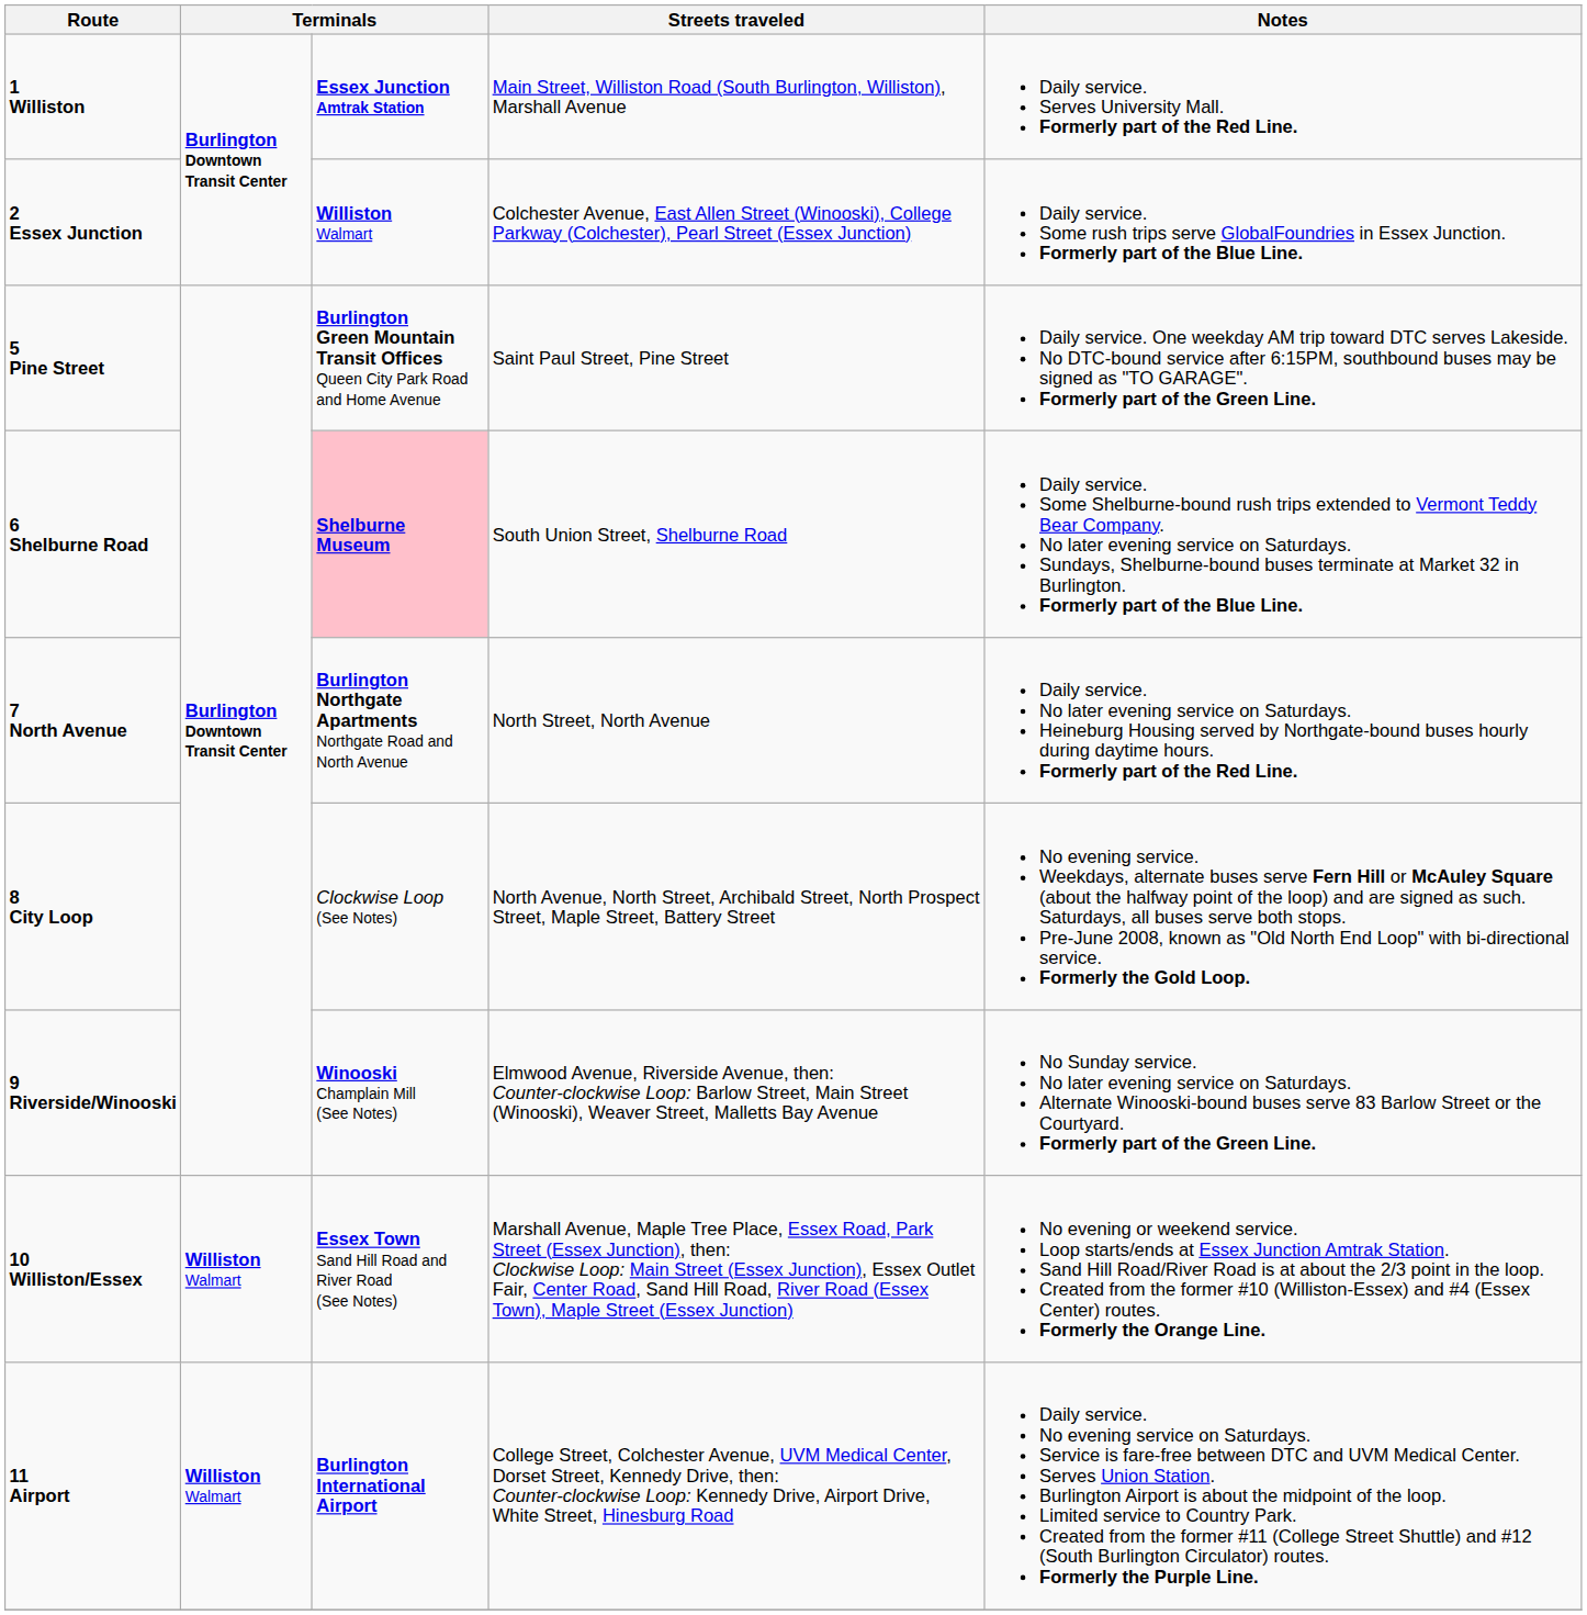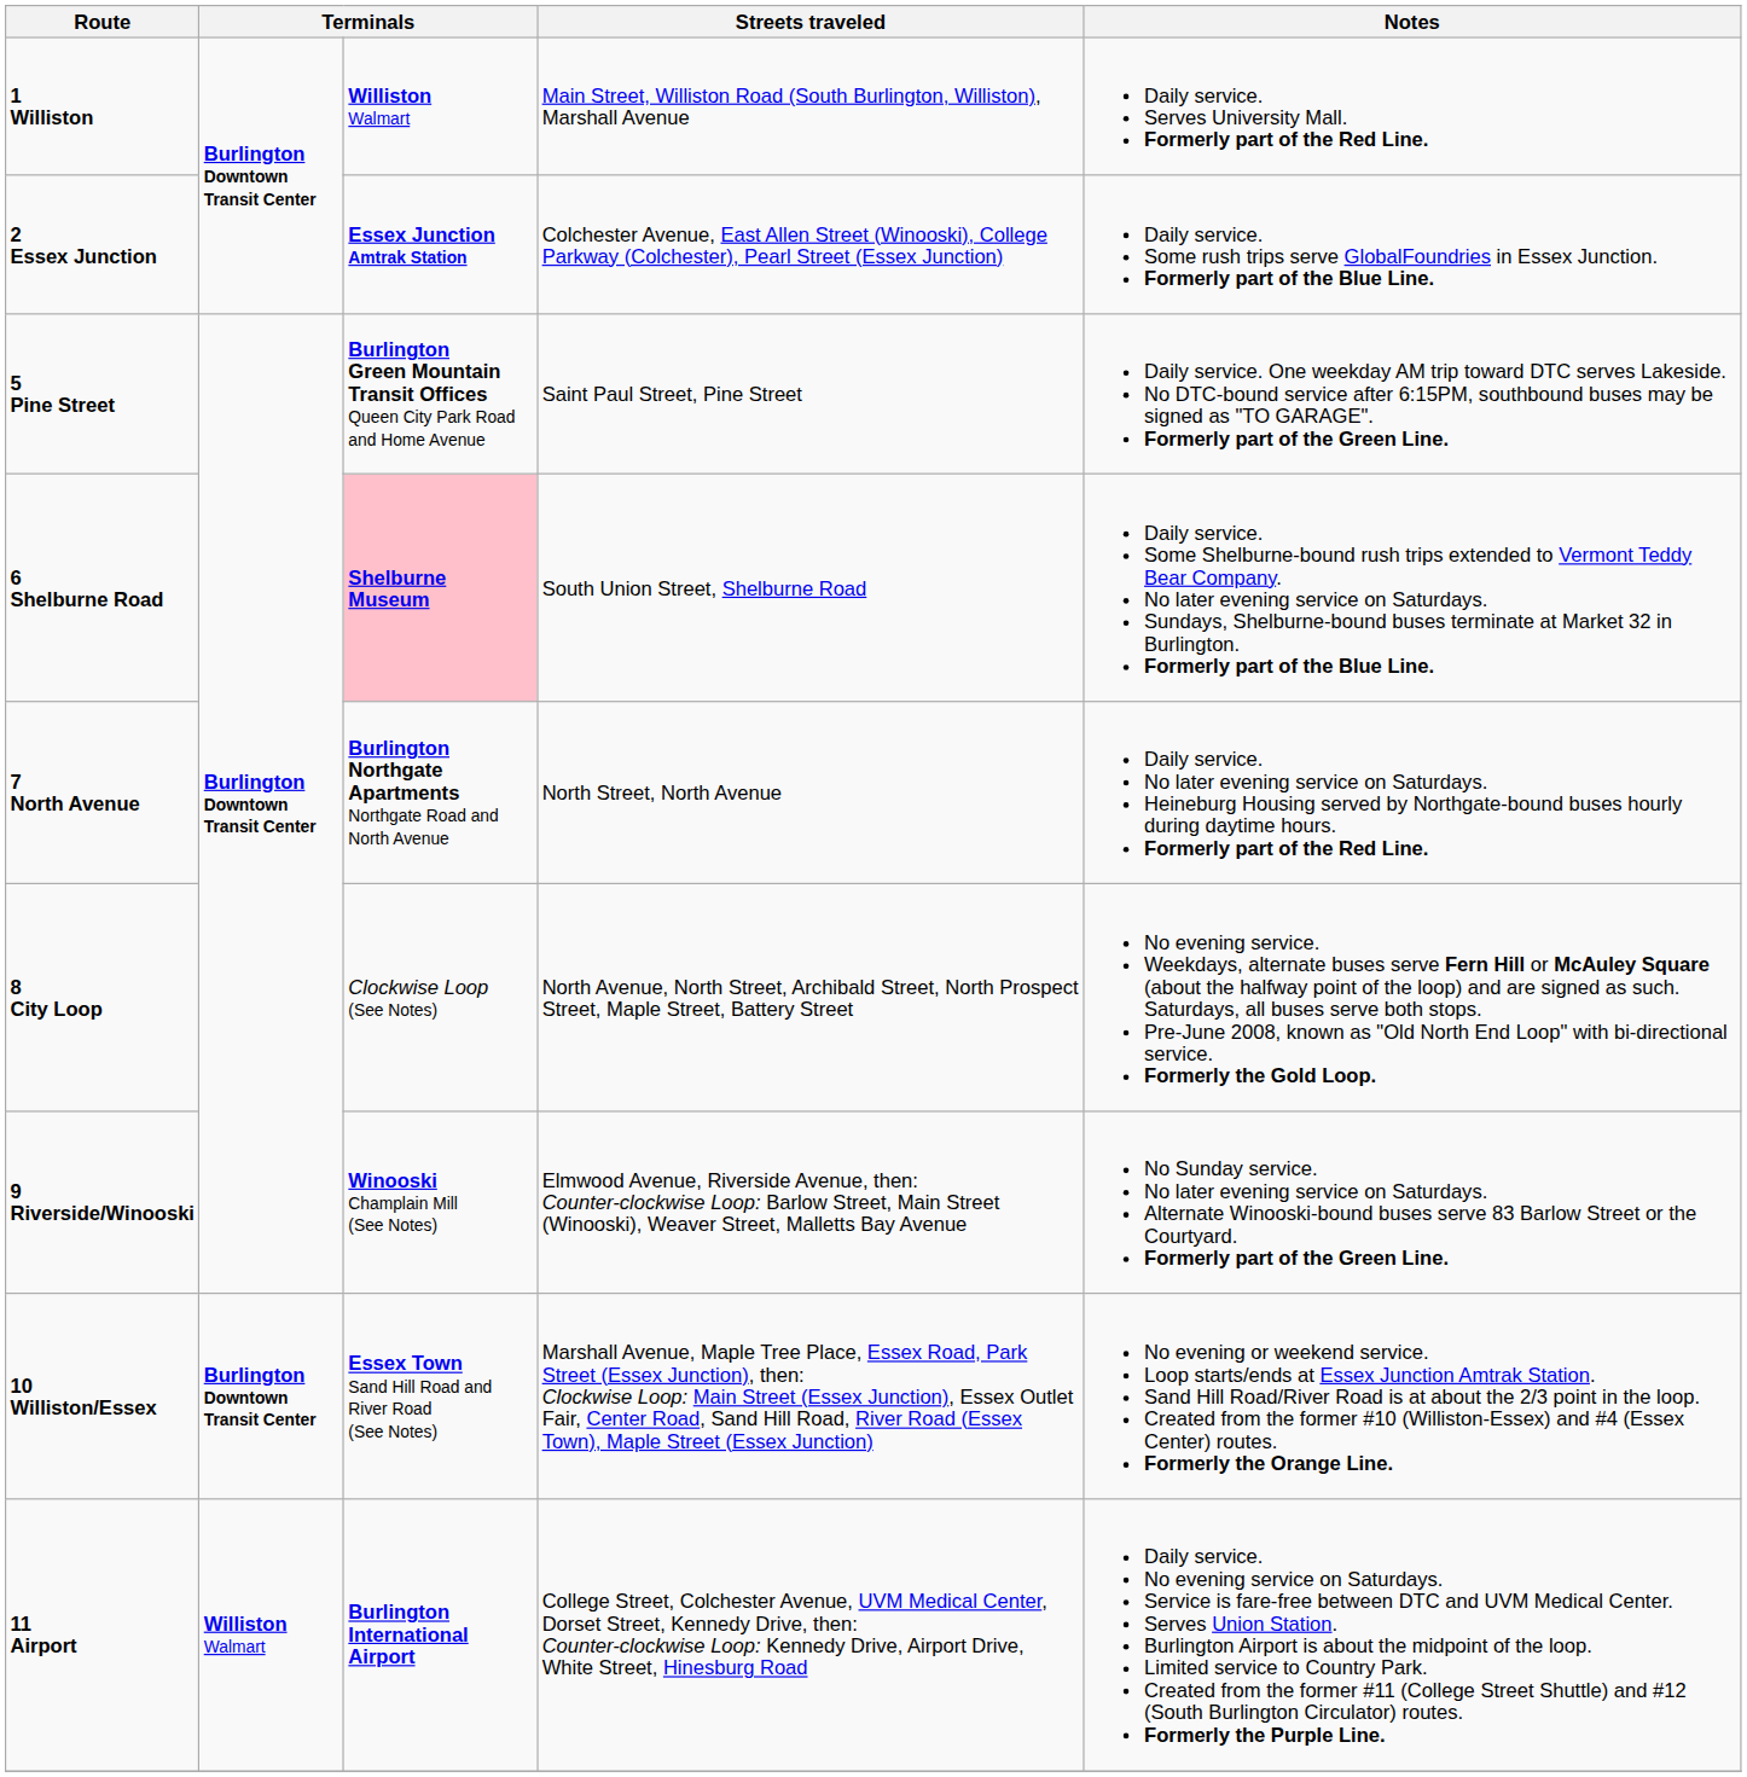 <table class=wikitable style="font-size: 90%;" |>
 <tr>
 <th><strong>Route</strong></th>
 <th colspan="2"><strong>Terminals</strong></th>
 <th><strong>Streets traveled</strong></th>
 <th><strong>Notes</strong></th>
 </tr>
 <tr>
 <td><strong>1</strong><br><strong>Williston</strong></td>
 <td rowspan=2><strong><a href='#'>Burlington</a><br><small>Downtown Transit Center</small></strong></td>
-<td><strong><a href='#'>Essex Junction</a></strong><br><small><strong><a href='#'>Amtrak Station</a></strong></small></td>
+<td><strong><a href='#'>Williston</a></strong><br><small><a href='#'>Walmart</a></small></td>
 <td><a href='#'>Main Street, Williston Road (South Burlington, Williston)</a>, Marshall Avenue</td>
 <td><br><ul><li>Daily service.</li><li>Serves University Mall.</li><li><strong>Formerly part of the Red Line.</strong></li></ul></td>
 </tr>
 <tr>
 <td><strong>2</strong><br><strong>Essex Junction</strong></td>
-<td><strong><a href='#'>Williston</a></strong><br><small><a href='#'>Walmart</a></small></td>
+<td><strong><a href='#'>Essex Junction</a></strong><br><small><strong><a href='#'>Amtrak Station</a></strong></small></td>
 <td>Colchester Avenue, <a href='#'>East Allen Street (Winooski), College Parkway (Colchester), Pearl Street (Essex Junction)</a></td>
 <td><br><ul><li>Daily service.</li><li>Some rush trips serve <a href='#'>GlobalFoundries</a> in Essex Junction.</li><li><strong>Formerly part of the Blue Line.</strong></li></ul></td>
 </tr>
 <tr>
 <td><strong>5</strong><br><strong>Pine Street</strong></td>
 <td rowspan=5><strong><a href='#'>Burlington</a><br><small>Downtown Transit Center</small></strong></td>
 <td><strong><a href='#'>Burlington</a></strong><br><strong>Green Mountain Transit Offices</strong><br><small>Queen City Park Road and Home Avenue</small></td>
 <td>Saint Paul Street, Pine Street</td>
 <td><br><ul><li>Daily service. One weekday AM trip toward DTC serves Lakeside.</li><li>No DTC-bound service after 6:15PM, southbound buses may be signed as "TO GARAGE".</li><li><strong>Formerly part of the Green Line.</strong></li></ul></td>
 </tr>
 <tr>
 <td><strong>6</strong><br><strong>Shelburne Road</strong></td>
 <td style="background: pink;"><strong><a href='#'>Shelburne Museum</a></strong></td>
 <td>South Union Street,  <a href='#'>Shelburne Road</a></td>
 <td><br><ul><li>Daily service.</li><li>Some Shelburne-bound rush trips extended to <a href='#'>Vermont Teddy Bear Company</a>.</li><li>No later evening service on Saturdays.</li><li>Sundays, Shelburne-bound buses terminate at Market 32 in Burlington.</li><li><strong>Formerly part of the Blue Line.</strong></li></ul></td>
 </tr>
 <tr>
 <td><strong>7</strong><br><strong>North Avenue</strong></td>
 <td><strong><a href='#'>Burlington</a><br>Northgate Apartments</strong><br><small>Northgate Road and North Avenue</small></td>
 <td>North Street, North Avenue</td>
 <td><br><ul><li>Daily service.</li><li>No later evening service on Saturdays.</li><li>Heineburg Housing served by Northgate-bound buses hourly during daytime hours.</li><li><strong>Formerly part of the Red Line.</strong></li></ul></td>
 </tr>
 <tr>
 <td><strong>8</strong><br><strong>City Loop</strong></td>
 <td><em>Clockwise Loop</em><br><small>(See Notes)</small></td>
 <td>North Avenue, North Street, Archibald Street, North Prospect Street, Maple Street, Battery Street</td>
 <td><br><ul><li>No evening service.</li><li>Weekdays, alternate buses serve <strong>Fern Hill</strong> or <strong>McAuley Square</strong> (about the halfway point of the loop) and are signed as such. Saturdays, all buses serve both stops.</li><li>Pre-June 2008, known as "Old North End Loop" with bi-directional service.</li><li><strong>Formerly the Gold Loop.</strong></li></ul></td>
 </tr>
 <tr>
 <td><strong>9</strong><br><strong>Riverside/Winooski</strong></td>
 <td><strong><a href='#'>Winooski</a></strong><br><small>Champlain Mill<br>(See Notes)</small></td>
 <td>Elmwood Avenue, Riverside Avenue, then:<br><em>Counter-clockwise Loop:</em> Barlow Street, Main Street (Winooski), Weaver Street, Malletts Bay Avenue</td>
 <td><br><ul><li>No Sunday service.</li><li>No later evening service on Saturdays.</li><li>Alternate Winooski-bound buses serve 83 Barlow Street or the Courtyard.</li><li><strong>Formerly part of the Green Line.</strong></li></ul></td>
 </tr>
 <tr>
 <td><strong>10</strong><br><strong>Williston/Essex</strong></td>
-<td><strong><a href='#'>Williston</a></strong><br><small><a href='#'>Walmart</a></small></td>
+<td><strong><a href='#'>Burlington</a><br><small>Downtown Transit Center</small></strong></td>
 <td><strong><a href='#'>Essex Town</a></strong><br><small>Sand Hill Road and River Road<br>(See Notes)</small></td>
 <td>Marshall Avenue, Maple Tree Place, <a href='#'>Essex Road, Park Street (Essex Junction)</a>, then:<br><em>Clockwise Loop:</em> <a href='#'>Main Street (Essex Junction)</a>, Essex Outlet Fair, <a href='#'>Center Road</a>, Sand Hill Road, <a href='#'>River Road (Essex Town), Maple Street (Essex Junction)</a></td>
 <td><br><ul><li>No evening or weekend service.</li><li>Loop starts/ends at <a href='#'>Essex Junction Amtrak Station</a>.</li><li>Sand Hill Road/River Road is at about the 2/3 point in the loop.</li><li>Created from the former #10 (Williston-Essex) and #4 (Essex Center) routes.</li><li><strong>Formerly the Orange Line.</strong></li></ul></td>
 </tr>
 <tr>
 <td><strong>11</strong><br><strong>Airport </strong></td>
 <td><strong><a href='#'>Williston</a></strong><br><small><a href='#'>Walmart</a></small></td>
 <td> <strong><a href='#'>Burlington International Airport</a></strong></td>
 <td>College Street, Colchester Avenue, <a href='#'>UVM Medical Center</a>, Dorset Street, Kennedy Drive, then:<br><em>Counter-clockwise Loop:</em> Kennedy Drive, Airport Drive, White Street, <a href='#'>Hinesburg Road</a></td>
 <td><br><ul><li>Daily service.</li><li>No evening service on Saturdays.</li><li>Service is fare-free between DTC and UVM Medical Center.</li><li>Serves <a href='#'>Union Station</a>.</li><li>Burlington Airport is about the midpoint of the loop.</li><li>Limited service to Country Park.</li><li>Created from the former #11 (College Street Shuttle) and #12 (South Burlington Circulator) routes.</li><li><strong>Formerly the Purple Line.</strong></li></ul></td>
 </tr>
 <tr>
 </tr>
 </table>
